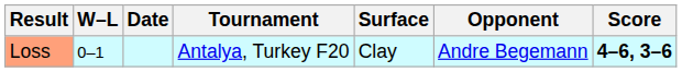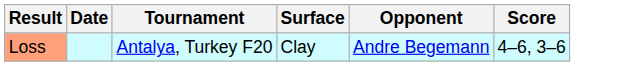 <table class="sortable wikitable" style=font-size:97%>
 <tr>
 <th>Result</th>
-<th class="unsortable">W–L</th>
 <th>Date</th>
 <th>Tournament</th>
 <th>Surface</th>
 <th>Opponent</th>
 <th class="unsortable">Score</th>
 </tr>
 <tr bgcolor=#cffcff>
 <td bgcolor=FFA07A>Loss</td>
-<td><small>0–1</small></td>
 <td></td>
 <td><a href='#'>Antalya</a>, Turkey F20</td>
 <td>Clay</td>
 <td> <a href='#'>Andre Begemann</a></td>
-<td><strong>4–6, 3–6</strong></td>
+<td>4–6, 3–6</td>
 </tr>
 </table>
